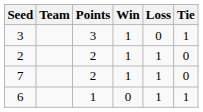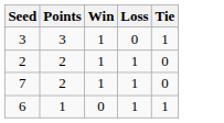 <table class=wikitable style=text-align:center>
 <tr>
 <th>Seed</th>
-<th>Team</th>
 <th>Points</th>
 <th>Win</th>
 <th>Loss</th>
 <th>Tie</th>
 </tr>
 <tr>
 <td>3</td>
-<td align=left></td>
 <td>3</td>
 <td>1</td>
 <td>0</td>
 <td>1</td>
 </tr>
 <tr>
 <td>2</td>
-<td align=left></td>
 <td>2</td>
 <td>1</td>
 <td>1</td>
 <td>0</td>
 </tr>
 <tr>
 <td>7</td>
-<td align=left></td>
 <td>2</td>
 <td>1</td>
 <td>1</td>
 <td>0</td>
 </tr>
 <tr>
 <td>6</td>
-<td align=left></td>
 <td>1</td>
 <td>0</td>
 <td>1</td>
 <td>1</td>
 </tr>
 </table>
